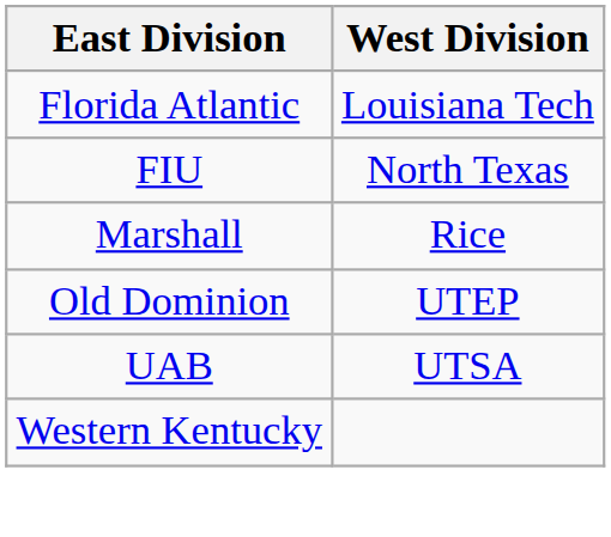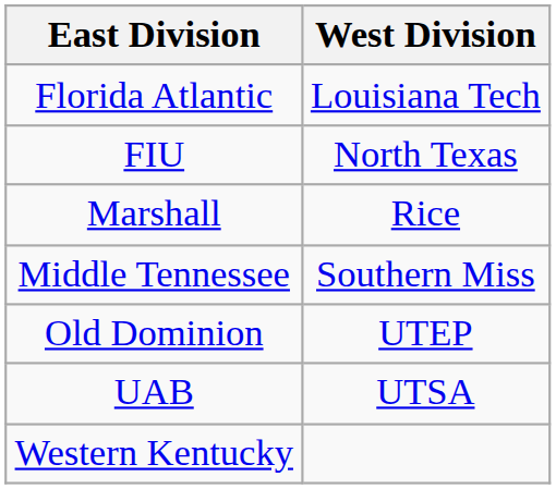 <table class="wikitable" style="text-align:center; margin: 1em auto;">
 <tr>
 <th>East Division</th>
 <th>West Division</th>
 </tr>
 <tr>
 <td><a href='#'>Florida Atlantic</a></td>
 <td><a href='#'>Louisiana Tech</a></td>
 </tr>
 <tr>
 <td><a href='#'>FIU</a></td>
 <td><a href='#'>North Texas</a></td>
 </tr>
 <tr>
 <td><a href='#'>Marshall</a></td>
 <td><a href='#'>Rice</a></td>
 </tr>
 <tr>
+<td><a href='#'>Middle Tennessee</a></td>
+<td><a href='#'>Southern Miss</a></td>
+</tr>
+<tr>
 <td><a href='#'>Old Dominion</a></td>
 <td><a href='#'>UTEP</a></td>
 </tr>
 <tr>
 <td><a href='#'>UAB</a></td>
 <td><a href='#'>UTSA</a></td>
 </tr>
 <tr>
 <td><a href='#'>Western Kentucky</a></td>
 <td></td>
 </tr>
 </table>
